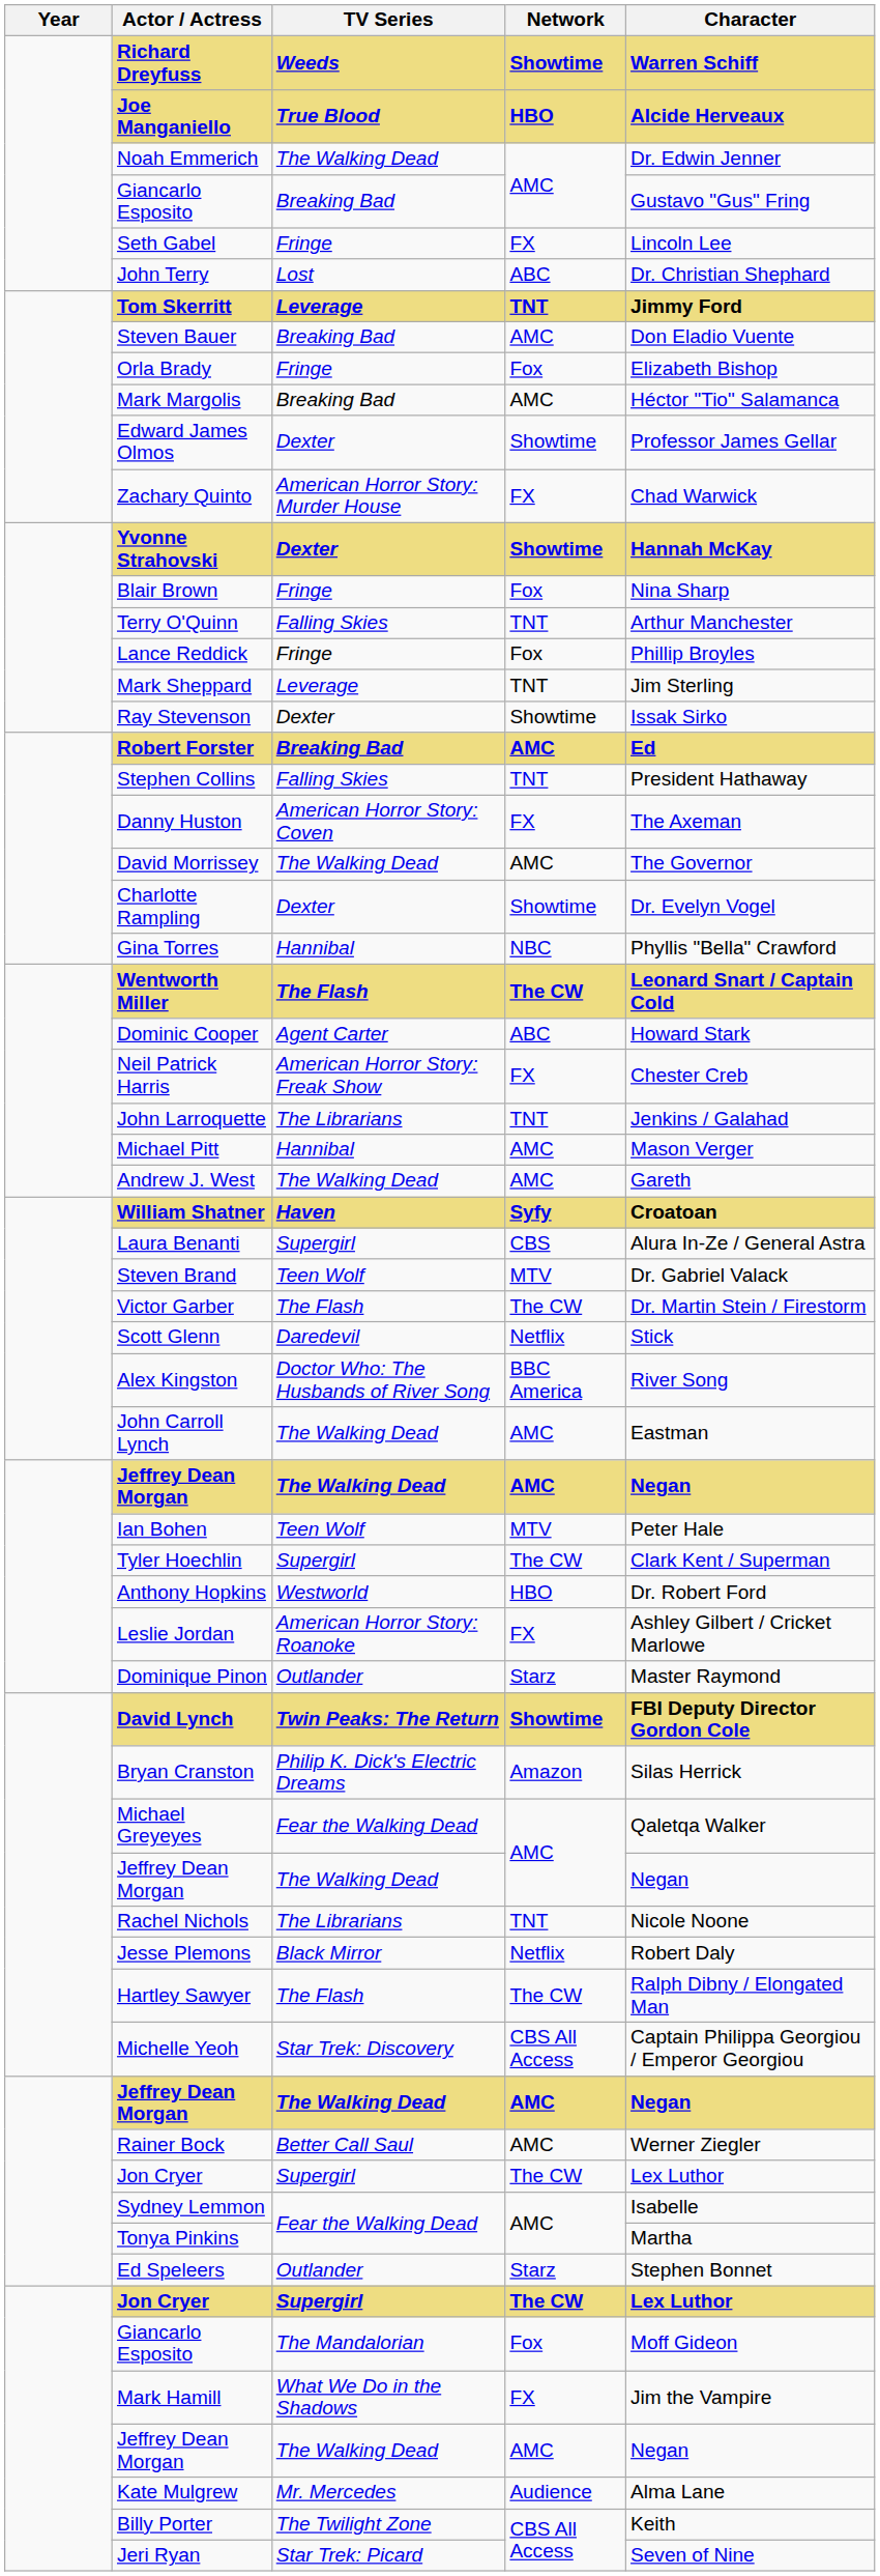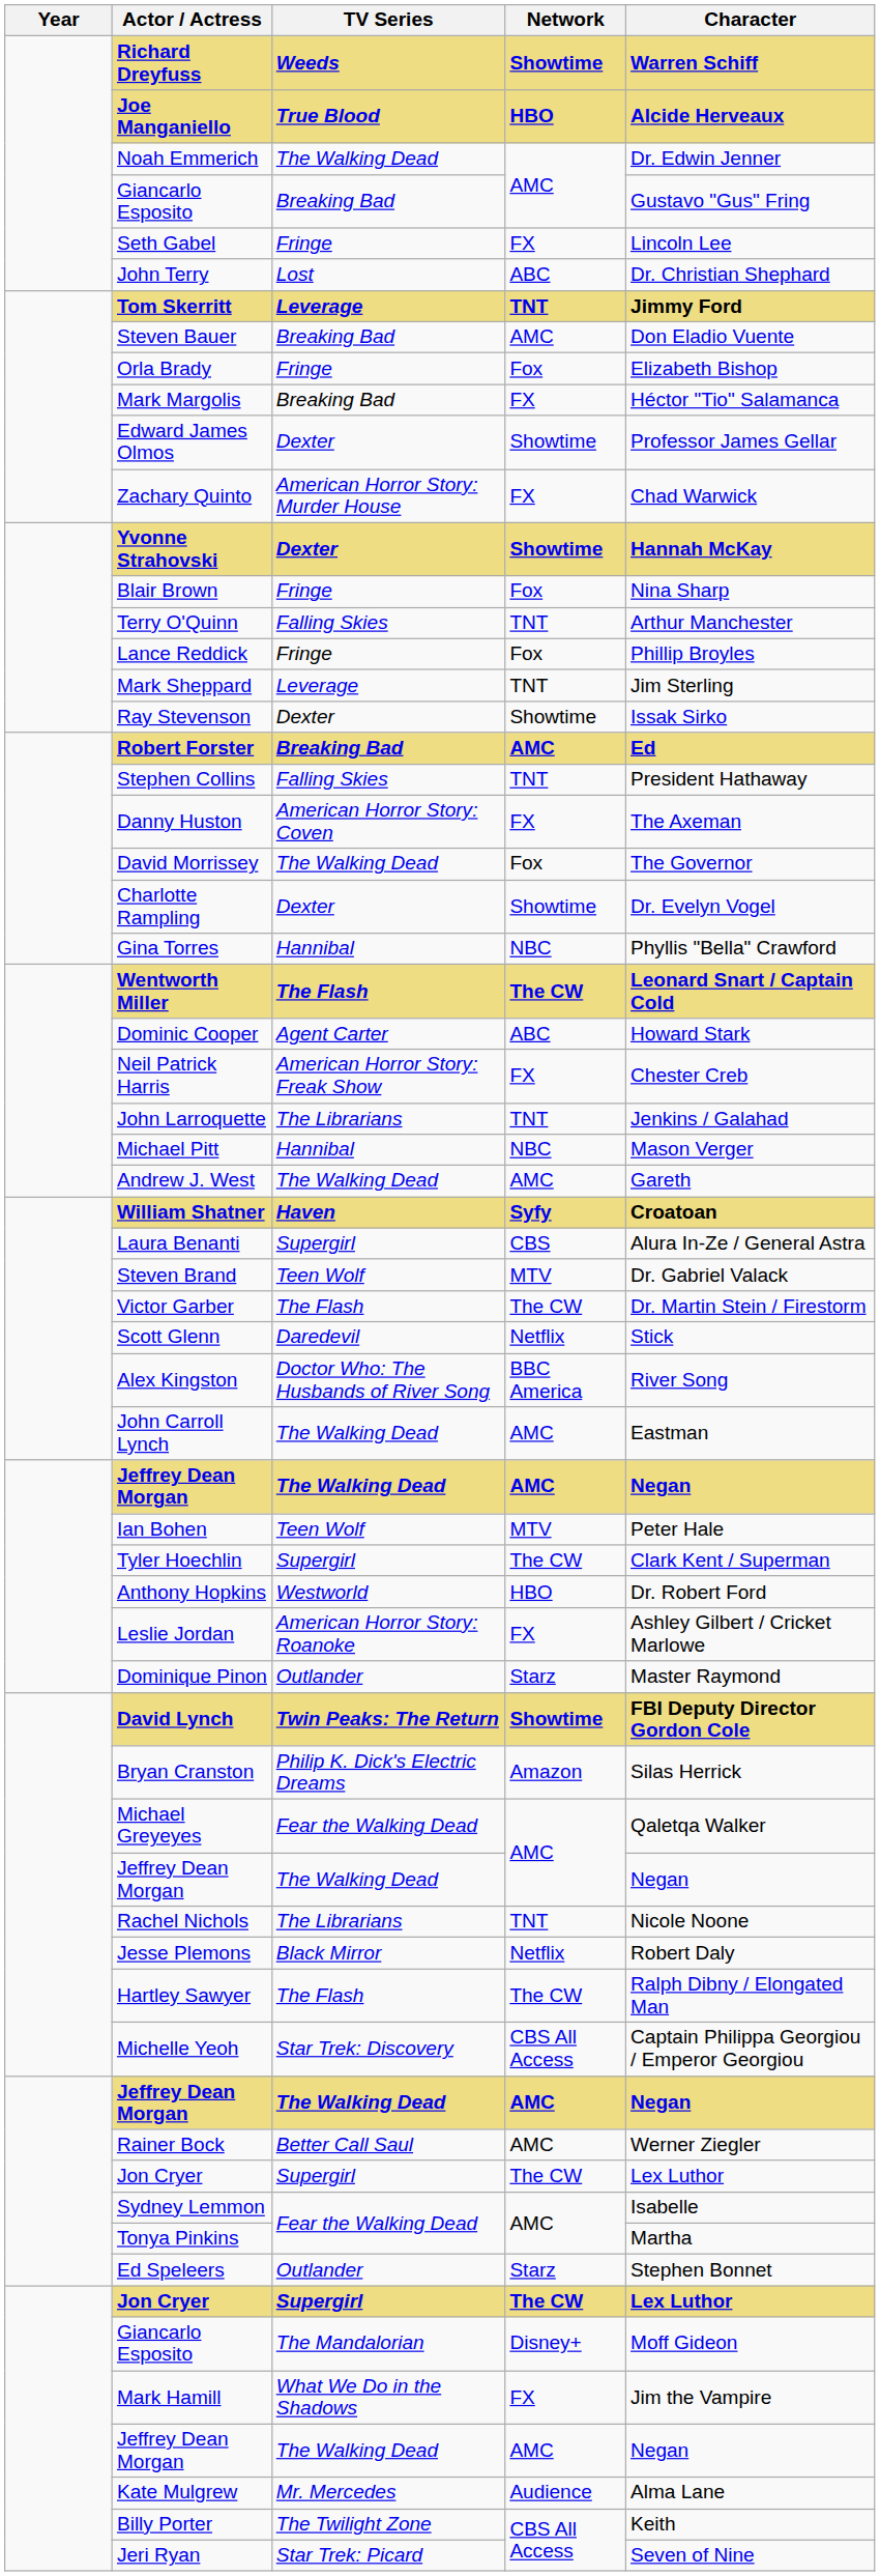 <table class="wikitable" width="80%" align="centre">
 <tr>
 <th width="80px">Year</th>
 <th>Actor / Actress</th>
 <th>TV Series</th>
 <th>Network</th>
 <th>Character</th>
 </tr>
 <tr>
 <td rowspan=6></td>
 <td style="background:#EEDD82"><strong><a href='#'>Richard Dreyfuss</a></strong></td>
 <td style="background:#EEDD82"><strong><em><a href='#'>Weeds</a></em></strong></td>
 <td style="background:#EEDD82"><strong><a href='#'>Showtime</a></strong></td>
 <td style="background:#EEDD82"><strong><a href='#'>Warren Schiff</a></strong></td>
 </tr>
 <tr>
 <td style="background:#EEDD82"><strong><a href='#'>Joe Manganiello</a></strong></td>
 <td style="background:#EEDD82"><strong><em><a href='#'>True Blood</a></em></strong></td>
 <td style="background:#EEDD82"><strong><a href='#'>HBO</a></strong></td>
 <td style="background:#EEDD82"><strong><a href='#'>Alcide Herveaux</a></strong></td>
 </tr>
 <tr>
 <td><a href='#'>Noah Emmerich</a></td>
 <td><em><a href='#'>The Walking Dead</a></em></td>
 <td rowspan="2"><a href='#'>AMC</a></td>
 <td><a href='#'>Dr. Edwin Jenner</a></td>
 </tr>
 <tr>
 <td><a href='#'>Giancarlo Esposito</a></td>
 <td><em><a href='#'>Breaking Bad</a></em></td>
 <td><a href='#'>Gustavo "Gus" Fring</a></td>
 </tr>
 <tr>
 <td><a href='#'>Seth Gabel</a></td>
 <td><em><a href='#'>Fringe</a></em></td>
 <td><a href='#'>FX</a></td>
 <td><a href='#'>Lincoln Lee</a></td>
 </tr>
 <tr>
 <td><a href='#'>John Terry</a></td>
 <td><em><a href='#'>Lost</a></em></td>
 <td><a href='#'>ABC</a></td>
 <td><a href='#'>Dr. Christian Shephard</a></td>
 </tr>
 <tr>
 <td rowspan=6></td>
 <td style="background:#EEDD82"><strong><a href='#'>Tom Skerritt</a></strong></td>
 <td style="background:#EEDD82"><strong><em><a href='#'>Leverage</a></em></strong></td>
 <td style="background:#EEDD82"><strong><a href='#'>TNT</a></strong></td>
 <td style="background:#EEDD82"><strong>Jimmy Ford</strong></td>
 </tr>
 <tr>
 <td><a href='#'>Steven Bauer</a></td>
 <td><em><a href='#'>Breaking Bad</a></em></td>
 <td><a href='#'>AMC</a></td>
 <td><a href='#'>Don Eladio Vuente</a></td>
 </tr>
 <tr>
 <td><a href='#'>Orla Brady</a></td>
 <td><em><a href='#'>Fringe</a></em></td>
 <td><a href='#'>Fox</a></td>
 <td><a href='#'>Elizabeth Bishop</a></td>
 </tr>
 <tr>
 <td><a href='#'>Mark Margolis</a></td>
 <td><em>Breaking Bad</em></td>
-<td>AMC</td>
+<td><a href='#'>FX</a></td>
 <td><a href='#'>Héctor "Tio" Salamanca</a></td>
 </tr>
 <tr>
 <td><a href='#'>Edward James Olmos</a></td>
 <td><em><a href='#'>Dexter</a></em></td>
 <td><a href='#'>Showtime</a></td>
 <td><a href='#'>Professor James Gellar</a></td>
 </tr>
 <tr>
 <td><a href='#'>Zachary Quinto</a></td>
 <td><em><a href='#'>American Horror Story: Murder House</a></em></td>
 <td><a href='#'>FX</a></td>
 <td><a href='#'>Chad Warwick</a></td>
 </tr>
 <tr>
 <td rowspan=6></td>
 <td style="background:#EEDD82"><strong><a href='#'>Yvonne Strahovski</a></strong></td>
 <td style="background:#EEDD82"><strong><em><a href='#'>Dexter</a></em></strong></td>
 <td style="background:#EEDD82"><strong><a href='#'>Showtime</a></strong></td>
 <td style="background:#EEDD82"><strong><a href='#'>Hannah McKay</a></strong></td>
 </tr>
 <tr>
 <td><a href='#'>Blair Brown</a></td>
 <td><em><a href='#'>Fringe</a></em></td>
 <td><a href='#'>Fox</a></td>
 <td><a href='#'>Nina Sharp</a></td>
 </tr>
 <tr>
 <td><a href='#'>Terry O'Quinn</a></td>
 <td><em><a href='#'>Falling Skies</a></em></td>
 <td><a href='#'>TNT</a></td>
 <td><a href='#'>Arthur Manchester</a></td>
 </tr>
 <tr>
 <td><a href='#'>Lance Reddick</a></td>
 <td><em>Fringe</em></td>
 <td>Fox</td>
 <td><a href='#'>Phillip Broyles</a></td>
 </tr>
 <tr>
 <td><a href='#'>Mark Sheppard</a></td>
 <td><em><a href='#'>Leverage</a></em></td>
 <td>TNT</td>
 <td>Jim Sterling</td>
 </tr>
 <tr>
 <td><a href='#'>Ray Stevenson</a></td>
 <td><em>Dexter</em></td>
 <td>Showtime</td>
 <td><a href='#'>Issak Sirko</a></td>
 </tr>
 <tr>
 <td rowspan=6></td>
 <td style="background:#EEDD82"><strong><a href='#'>Robert Forster</a></strong></td>
 <td style="background:#EEDD82"><strong><em><a href='#'>Breaking Bad</a></em></strong></td>
 <td style="background:#EEDD82"><strong><a href='#'>AMC</a></strong></td>
 <td style="background:#EEDD82"><strong><a href='#'>Ed</a></strong></td>
 </tr>
 <tr>
 <td><a href='#'>Stephen Collins</a></td>
 <td><em><a href='#'>Falling Skies</a></em></td>
 <td><a href='#'>TNT</a></td>
 <td>President Hathaway</td>
 </tr>
 <tr>
 <td><a href='#'>Danny Huston</a></td>
 <td><em><a href='#'>American Horror Story: Coven</a></em></td>
 <td><a href='#'>FX</a></td>
 <td><a href='#'>The Axeman</a></td>
 </tr>
 <tr>
 <td><a href='#'>David Morrissey</a></td>
 <td><em><a href='#'>The Walking Dead</a></em></td>
-<td>AMC</td>
+<td>Fox</td>
 <td><a href='#'>The Governor</a></td>
 </tr>
 <tr>
 <td><a href='#'>Charlotte Rampling</a></td>
 <td><em><a href='#'>Dexter</a></em></td>
 <td><a href='#'>Showtime</a></td>
 <td><a href='#'>Dr. Evelyn Vogel</a></td>
 </tr>
 <tr>
 <td><a href='#'>Gina Torres</a></td>
 <td><em><a href='#'>Hannibal</a></em></td>
 <td><a href='#'>NBC</a></td>
 <td>Phyllis "Bella" Crawford</td>
 </tr>
 <tr>
 <td rowspan=6></td>
 <td style="background:#EEDD82"><strong><a href='#'>Wentworth Miller</a></strong></td>
 <td style="background:#EEDD82"><strong><em><a href='#'>The Flash</a></em></strong></td>
 <td style="background:#EEDD82"><strong><a href='#'>The CW</a></strong></td>
 <td style="background:#EEDD82"><strong><a href='#'>Leonard Snart / Captain Cold</a></strong></td>
 </tr>
 <tr>
 <td><a href='#'>Dominic Cooper</a></td>
 <td><em><a href='#'>Agent Carter</a></em></td>
 <td><a href='#'>ABC</a></td>
 <td><a href='#'>Howard Stark</a></td>
 </tr>
 <tr>
 <td><a href='#'>Neil Patrick Harris</a></td>
 <td><em><a href='#'>American Horror Story: Freak Show</a></em></td>
 <td><a href='#'>FX</a></td>
 <td><a href='#'>Chester Creb</a></td>
 </tr>
 <tr>
 <td><a href='#'>John Larroquette</a></td>
 <td><em><a href='#'>The Librarians</a></em></td>
 <td><a href='#'>TNT</a></td>
 <td><a href='#'>Jenkins / Galahad</a></td>
 </tr>
 <tr>
 <td><a href='#'>Michael Pitt</a></td>
 <td><em><a href='#'>Hannibal</a></em></td>
-<td><a href='#'>AMC</a></td>
+<td><a href='#'>NBC</a></td>
 <td><a href='#'>Mason Verger</a></td>
 </tr>
 <tr>
 <td><a href='#'>Andrew J. West</a></td>
 <td><em><a href='#'>The Walking Dead</a></em></td>
 <td><a href='#'>AMC</a></td>
 <td><a href='#'>Gareth</a></td>
 </tr>
 <tr>
 <td rowspan=7></td>
 <td style="background:#EEDD82"><strong><a href='#'>William Shatner</a></strong></td>
 <td style="background:#EEDD82"><strong><em><a href='#'>Haven</a></em></strong></td>
 <td style="background:#EEDD82"><strong><a href='#'>Syfy</a></strong></td>
 <td style="background:#EEDD82"><strong>Croatoan</strong></td>
 </tr>
 <tr>
 <td><a href='#'>Laura Benanti</a></td>
 <td><em><a href='#'>Supergirl</a></em></td>
 <td><a href='#'>CBS</a></td>
 <td>Alura In-Ze / General Astra</td>
 </tr>
 <tr>
 <td><a href='#'>Steven Brand</a></td>
 <td><em><a href='#'>Teen Wolf</a></em></td>
 <td><a href='#'>MTV</a></td>
 <td>Dr. Gabriel Valack</td>
 </tr>
 <tr>
 <td><a href='#'>Victor Garber</a></td>
 <td><em><a href='#'>The Flash</a></em></td>
 <td><a href='#'>The CW</a></td>
 <td><a href='#'>Dr. Martin Stein / Firestorm</a></td>
 </tr>
 <tr>
 <td><a href='#'>Scott Glenn</a></td>
 <td><em><a href='#'>Daredevil</a></em></td>
 <td><a href='#'>Netflix</a></td>
 <td><a href='#'>Stick</a></td>
 </tr>
 <tr>
 <td><a href='#'>Alex Kingston</a></td>
 <td><em><a href='#'>Doctor Who: The Husbands of River Song</a></em></td>
 <td><a href='#'>BBC America</a></td>
 <td><a href='#'>River Song</a></td>
 </tr>
 <tr>
 <td><a href='#'>John Carroll Lynch</a></td>
 <td><em><a href='#'>The Walking Dead</a></em></td>
 <td><a href='#'>AMC</a></td>
 <td>Eastman</td>
 </tr>
 <tr>
 <td rowspan=6></td>
 <td style="background:#EEDD82"><strong><a href='#'>Jeffrey Dean Morgan</a></strong></td>
 <td style="background:#EEDD82"><strong><em><a href='#'>The Walking Dead</a></em></strong></td>
 <td style="background:#EEDD82"><strong><a href='#'>AMC</a></strong></td>
 <td style="background:#EEDD82"><strong><a href='#'>Negan</a></strong></td>
 </tr>
 <tr>
 <td><a href='#'>Ian Bohen</a></td>
 <td><em><a href='#'>Teen Wolf</a></em></td>
 <td><a href='#'>MTV</a></td>
 <td>Peter Hale</td>
 </tr>
 <tr>
 <td><a href='#'>Tyler Hoechlin</a></td>
 <td><em><a href='#'>Supergirl</a></em></td>
 <td><a href='#'>The CW</a></td>
 <td><a href='#'>Clark Kent / Superman</a></td>
 </tr>
 <tr>
 <td><a href='#'>Anthony Hopkins</a></td>
 <td><em><a href='#'>Westworld</a></em></td>
 <td><a href='#'>HBO</a></td>
 <td>Dr. Robert Ford</td>
 </tr>
 <tr>
 <td><a href='#'>Leslie Jordan</a></td>
 <td><em><a href='#'>American Horror Story: Roanoke</a></em></td>
 <td><a href='#'>FX</a></td>
 <td>Ashley Gilbert / Cricket Marlowe</td>
 </tr>
 <tr>
 <td><a href='#'>Dominique Pinon</a></td>
 <td><em><a href='#'>Outlander</a></em></td>
 <td><a href='#'>Starz</a></td>
 <td>Master Raymond</td>
 </tr>
 <tr>
 <td rowspan=8></td>
 <td style="background:#EEDD82"><strong><a href='#'>David Lynch</a></strong></td>
 <td style="background:#EEDD82"><strong><em><a href='#'>Twin Peaks: The Return</a></em></strong></td>
 <td style="background:#EEDD82"><strong><a href='#'>Showtime</a></strong></td>
 <td style="background:#EEDD82"><strong>FBI Deputy Director <a href='#'>Gordon Cole</a></strong></td>
 </tr>
 <tr>
 <td><a href='#'>Bryan Cranston</a></td>
 <td><em><a href='#'>Philip K. Dick's Electric Dreams</a></em></td>
 <td><a href='#'>Amazon</a></td>
 <td>Silas Herrick</td>
 </tr>
 <tr>
 <td><a href='#'>Michael Greyeyes</a></td>
 <td><em><a href='#'>Fear the Walking Dead</a></em></td>
 <td rowspan="2"><a href='#'>AMC</a></td>
 <td>Qaletqa Walker</td>
 </tr>
 <tr>
 <td><a href='#'>Jeffrey Dean Morgan</a></td>
 <td><em><a href='#'>The Walking Dead</a></em></td>
 <td><a href='#'>Negan</a></td>
 </tr>
 <tr>
 <td><a href='#'>Rachel Nichols</a></td>
 <td><em><a href='#'>The Librarians</a></em></td>
 <td><a href='#'>TNT</a></td>
 <td>Nicole Noone</td>
 </tr>
 <tr>
 <td><a href='#'>Jesse Plemons</a></td>
 <td><em><a href='#'>Black Mirror</a></em></td>
 <td><a href='#'>Netflix</a></td>
 <td>Robert Daly</td>
 </tr>
 <tr>
 <td><a href='#'>Hartley Sawyer</a></td>
 <td><em><a href='#'>The Flash</a></em></td>
 <td><a href='#'>The CW</a></td>
 <td><a href='#'>Ralph Dibny / Elongated Man</a></td>
 </tr>
 <tr>
 <td><a href='#'>Michelle Yeoh</a></td>
 <td><em><a href='#'>Star Trek: Discovery</a></em></td>
 <td><a href='#'>CBS All Access</a></td>
 <td>Captain Philippa Georgiou / Emperor Georgiou</td>
 </tr>
 <tr>
 <td rowspan=6></td>
 <td style="background:#EEDD82"><strong><a href='#'>Jeffrey Dean Morgan</a></strong></td>
 <td style="background:#EEDD82"><strong><em><a href='#'>The Walking Dead</a></em></strong></td>
 <td style="background:#EEDD82"><strong><a href='#'>AMC</a></strong></td>
 <td style="background:#EEDD82"><strong><a href='#'>Negan</a></strong></td>
 </tr>
 <tr>
 <td><a href='#'>Rainer Bock</a></td>
 <td><em><a href='#'>Better Call Saul</a></em></td>
 <td>AMC</td>
 <td>Werner Ziegler</td>
 </tr>
 <tr>
 <td><a href='#'>Jon Cryer</a></td>
 <td><em><a href='#'>Supergirl</a></em></td>
 <td><a href='#'>The CW</a></td>
 <td><a href='#'>Lex Luthor</a></td>
 </tr>
 <tr>
 <td><a href='#'>Sydney Lemmon</a></td>
 <td rowspan="2"><em><a href='#'>Fear the Walking Dead</a></em></td>
 <td rowspan="2">AMC</td>
 <td>Isabelle</td>
 </tr>
 <tr>
 <td><a href='#'>Tonya Pinkins</a></td>
 <td>Martha</td>
 </tr>
 <tr>
 <td><a href='#'>Ed Speleers</a></td>
 <td><em><a href='#'>Outlander</a></em></td>
 <td><a href='#'>Starz</a></td>
 <td>Stephen Bonnet</td>
 </tr>
 <tr>
 <td rowspan=7></td>
 <td style="background:#EEDD82"><strong><a href='#'>Jon Cryer</a></strong></td>
 <td style="background:#EEDD82"><strong><em><a href='#'>Supergirl</a></em></strong></td>
 <td style="background:#EEDD82"><strong><a href='#'>The CW</a></strong></td>
 <td style="background:#EEDD82"><strong><a href='#'>Lex Luthor</a></strong></td>
 </tr>
 <tr>
 <td><a href='#'>Giancarlo Esposito</a></td>
 <td><em><a href='#'>The Mandalorian</a></em></td>
-<td><a href='#'>Fox</a></td>
+<td><a href='#'>Disney+</a></td>
 <td><a href='#'>Moff Gideon</a></td>
 </tr>
 <tr>
 <td><a href='#'>Mark Hamill</a></td>
 <td><em><a href='#'>What We Do in the Shadows</a></em></td>
 <td><a href='#'>FX</a></td>
 <td>Jim the Vampire</td>
 </tr>
 <tr>
 <td><a href='#'>Jeffrey Dean Morgan</a></td>
 <td><em><a href='#'>The Walking Dead</a></em></td>
 <td><a href='#'>AMC</a></td>
 <td><a href='#'>Negan</a></td>
 </tr>
 <tr>
 <td><a href='#'>Kate Mulgrew</a></td>
 <td><em><a href='#'>Mr. Mercedes</a></em></td>
 <td><a href='#'>Audience</a></td>
 <td>Alma Lane</td>
 </tr>
 <tr>
 <td><a href='#'>Billy Porter</a></td>
 <td><em><a href='#'>The Twilight Zone</a></em></td>
 <td rowspan="2"><a href='#'>CBS All Access</a></td>
 <td>Keith</td>
 </tr>
 <tr>
 <td><a href='#'>Jeri Ryan</a></td>
 <td><em><a href='#'>Star Trek: Picard</a></em></td>
 <td><a href='#'>Seven of Nine</a></td>
 </tr>
 </table>
